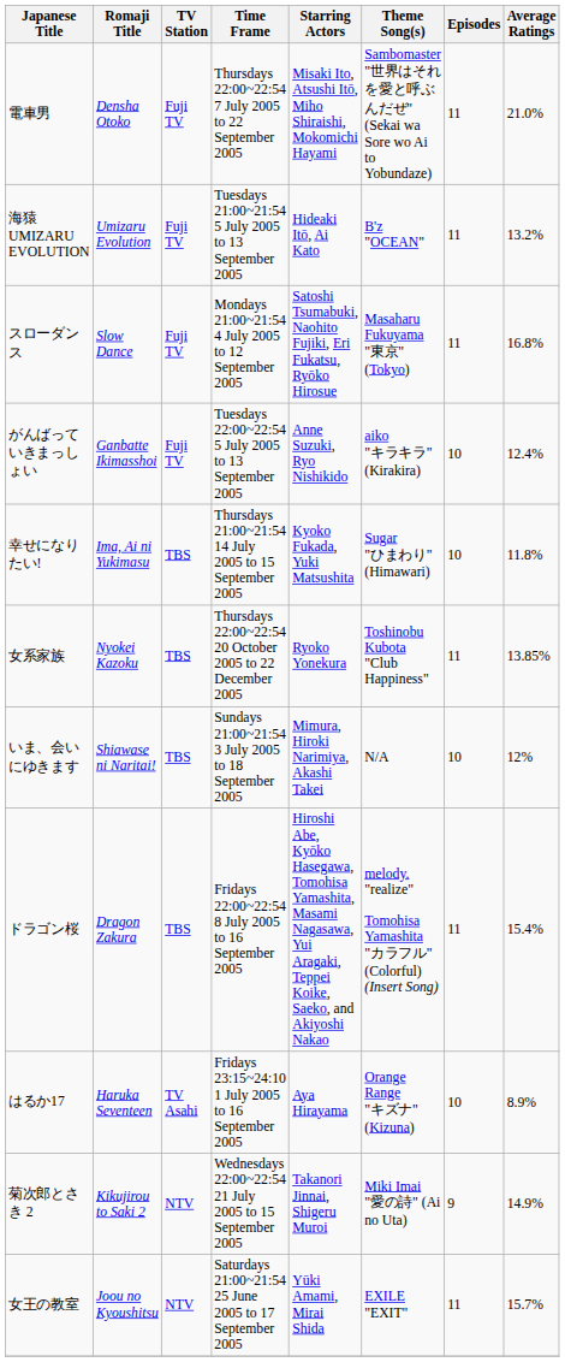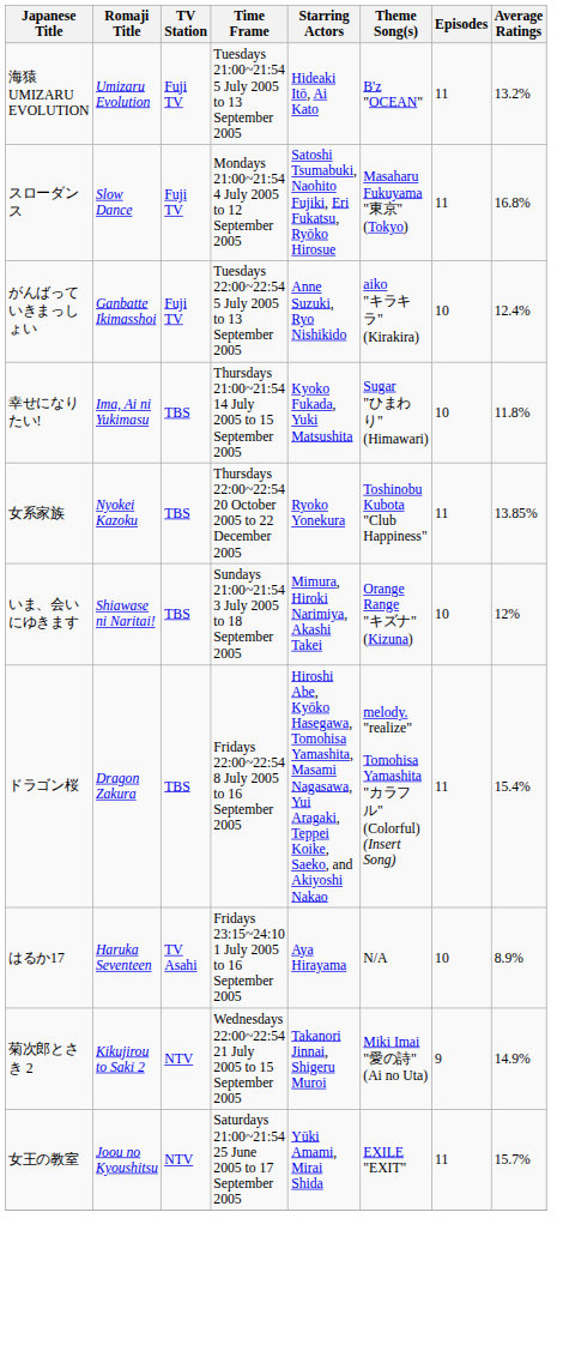 <table class="wikitable">
 <tr>
 <th align="left">Japanese Title</th>
 <th align="left">Romaji Title</th>
 <th align="left">TV Station</th>
 <th align="left">Time Frame</th>
 <th align="left">Starring Actors</th>
 <th align="left">Theme Song(s)</th>
 <th align="left">Episodes</th>
 <th align="left">Average Ratings</th>
-</tr>
-<tr>
-<td align="left">電車男</td>
-<td align="left"><em><a href='#'>Densha Otoko</a></em></td>
-<td align="left"><a href='#'>Fuji TV</a></td>
-<td align="left">Thursdays 22:00~22:54 <br> 7 July 2005 to 22 September 2005</td>
-<td align="left"><a href='#'>Misaki Ito</a>, <a href='#'>Atsushi Itō</a>, <a href='#'>Miho Shiraishi</a>, <a href='#'>Mokomichi Hayami</a></td>
-<td align="left"><a href='#'>Sambomaster</a><br>"世界はそれを愛と呼ぶんだぜ" (Sekai wa Sore wo Ai to Yobundaze)</td>
-<td align="left">11</td>
-<td align="left">21.0%</td>
 </tr>
 <tr>
 <td align="left">海猿 UMIZARU EVOLUTION</td>
 <td align="left"><em><a href='#'>Umizaru Evolution</a></em></td>
 <td align="left"><a href='#'>Fuji TV</a></td>
 <td align="left">Tuesdays 21:00~21:54 <br> 5 July 2005 to 13 September 2005</td>
 <td align="left"><a href='#'>Hideaki Itō</a>, <a href='#'>Ai Kato</a></td>
 <td align="left"><a href='#'>B'z</a><br>"<a href='#'>OCEAN</a>"</td>
 <td align="left">11</td>
 <td align="left">13.2%</td>
 </tr>
 <tr>
 <td align="left">スローダンス</td>
 <td align="left"><em><a href='#'>Slow Dance</a></em></td>
 <td align="left"><a href='#'>Fuji TV</a></td>
 <td align="left">Mondays 21:00~21:54 <br> 4 July 2005 to 12 September 2005</td>
 <td align="left"><a href='#'>Satoshi Tsumabuki</a>, <a href='#'>Naohito Fujiki</a>, <a href='#'>Eri Fukatsu</a>, <a href='#'>Ryōko Hirosue</a></td>
 <td align="left"><a href='#'>Masaharu Fukuyama</a><br>"東京" (<a href='#'>Tokyo</a>)</td>
 <td align="left">11</td>
 <td align="left">16.8%</td>
 </tr>
 <tr>
 <td align="left">がんばっていきまっしょい</td>
 <td align="left"><em><a href='#'>Ganbatte Ikimasshoi</a></em></td>
 <td align="left"><a href='#'>Fuji TV</a></td>
 <td align="left">Tuesdays 22:00~22:54 <br> 5 July 2005 to 13 September 2005</td>
 <td align="left"><a href='#'>Anne Suzuki</a>, <a href='#'>Ryo Nishikido</a></td>
 <td align="left"><a href='#'>aiko</a><br>"キラキラ" (Kirakira)</td>
 <td align="left">10</td>
 <td align="left">12.4%</td>
 </tr>
 <tr>
 <td align="left">幸せになりたい!</td>
 <td align="left"><em><a href='#'>Ima, Ai ni Yukimasu</a></em></td>
 <td align="left"><a href='#'>TBS</a></td>
 <td align="left">Thursdays 21:00~21:54 <br> 14 July 2005 to 15 September 2005</td>
 <td align="left"><a href='#'>Kyoko Fukada</a>, <a href='#'>Yuki Matsushita</a></td>
 <td align="left"><a href='#'>Sugar</a><br>"ひまわり" (Himawari)</td>
 <td align="left">10</td>
 <td align="left">11.8%</td>
 </tr>
 <tr>
 <td align="left">女系家族</td>
 <td align="left"><em><a href='#'>Nyokei Kazoku</a></em></td>
 <td align="left"><a href='#'>TBS</a></td>
 <td align="left">Thursdays 22:00~22:54 <br> 20 October 2005 to 22 December 2005</td>
 <td align="left"><a href='#'>Ryoko Yonekura</a></td>
 <td align="left"><a href='#'>Toshinobu Kubota</a><br>"Club Happiness"</td>
 <td align="left">11</td>
 <td align="left">13.85%</td>
 </tr>
 <tr>
 <td align="left">いま、会いにゆきます</td>
 <td align="left"><em><a href='#'>Shiawase ni Naritai!</a></em></td>
 <td align="left"><a href='#'>TBS</a></td>
 <td align="left">Sundays 21:00~21:54 <br> 3 July 2005 to 18 September 2005</td>
 <td align="left"><a href='#'>Mimura</a>, <a href='#'>Hiroki Narimiya</a>, <a href='#'>Akashi Takei</a></td>
-<td align="left">N/A</td>
+<td align="left"><a href='#'>Orange Range</a><br>"キズナ" (<a href='#'>Kizuna</a>)</td>
 <td align="left">10</td>
 <td align="left">12%</td>
 </tr>
 <tr>
 <td align="left">ドラゴン桜</td>
 <td align="left"><em><a href='#'>Dragon Zakura</a></em></td>
 <td align="left"><a href='#'>TBS</a></td>
 <td align="left">Fridays 22:00~22:54 <br> 8 July 2005 to 16 September 2005</td>
 <td align="left"><a href='#'>Hiroshi Abe</a>, <a href='#'>Kyōko Hasegawa</a>, <a href='#'>Tomohisa Yamashita</a>, <a href='#'>Masami Nagasawa</a>, <a href='#'>Yui Aragaki</a>, <a href='#'>Teppei Koike</a>, <a href='#'>Saeko</a>, and <a href='#'>Akiyoshi Nakao</a></td>
 <td align="left"><a href='#'>melody.</a><br>"realize"<br><br><a href='#'>Tomohisa Yamashita</a><br>"カラフル" (Colorful) <em>(Insert Song)</em></td>
 <td align="left">11</td>
 <td align="left">15.4%</td>
 </tr>
 <tr>
 <td align="left">はるか17</td>
 <td align="left"><em><a href='#'>Haruka Seventeen</a></em></td>
 <td align="left"><a href='#'>TV Asahi</a></td>
 <td align="left">Fridays 23:15~24:10 <br> 1 July 2005 to 16 September 2005</td>
 <td align="left"><a href='#'>Aya Hirayama</a></td>
-<td align="left"><a href='#'>Orange Range</a><br>"キズナ" (<a href='#'>Kizuna</a>)</td>
+<td align="left">N/A</td>
 <td align="left">10</td>
 <td align="left">8.9%</td>
 </tr>
 <tr>
 <td align="left">菊次郎とさき 2</td>
 <td align="left"><em><a href='#'>Kikujirou to Saki 2</a></em></td>
 <td align="left"><a href='#'>NTV</a></td>
 <td align="left">Wednesdays 22:00~22:54 <br> 21 July 2005 to 15 September 2005</td>
 <td align="left"><a href='#'>Takanori Jinnai</a>, <a href='#'>Shigeru Muroi</a></td>
 <td align="left"><a href='#'>Miki Imai</a><br>"愛の詩" (Ai no Uta)</td>
 <td align="left">9</td>
 <td align="left">14.9%</td>
 </tr>
 <tr>
 <td align="left">女王の教室</td>
 <td align="left"><em><a href='#'>Joou no Kyoushitsu</a></em></td>
 <td align="left"><a href='#'>NTV</a></td>
 <td align="left">Saturdays 21:00~21:54 <br> 25 June 2005 to 17 September 2005</td>
 <td align="left"><a href='#'>Yūki Amami</a>, <a href='#'>Mirai Shida</a></td>
 <td align="left"><a href='#'>EXILE</a><br>"EXIT"</td>
 <td align="left">11</td>
 <td align="left">15.7%</td>
 </tr>
 <tr>
 </tr>
 </table>
